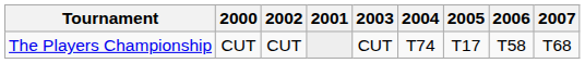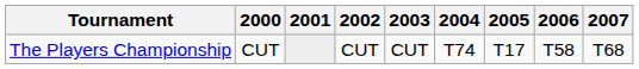 <table class="wikitable" style="font-size:95%;text-align:center;">
 <tr>
 <th>Tournament</th>
 <th>2000</th>
+<th>2001</th>
 <th>2002</th>
-<th>2001</th>
 <th>2003</th>
 <th>2004</th>
 <th>2005</th>
 <th>2006</th>
 <th>2007</th>
 </tr>
 <tr>
 <td align=left><a href='#'>The Players Championship</a></td>
 <td>CUT</td>
+<td style="background:#eeeeee;"></td>
 <td>CUT</td>
-<td style="background:#eeeeee;"></td>
 <td>CUT</td>
 <td>T74</td>
 <td>T17</td>
 <td>T58</td>
 <td>T68</td>
 </tr>
 </table>
